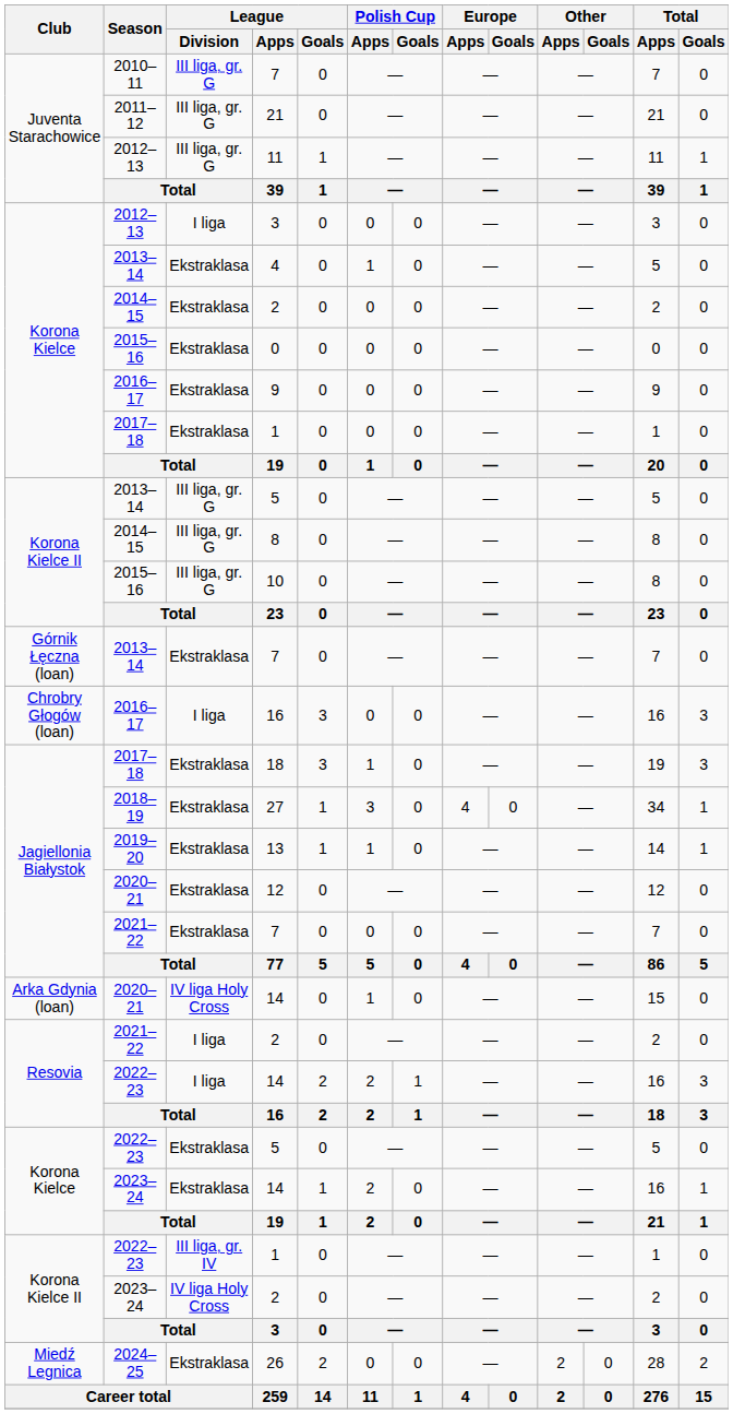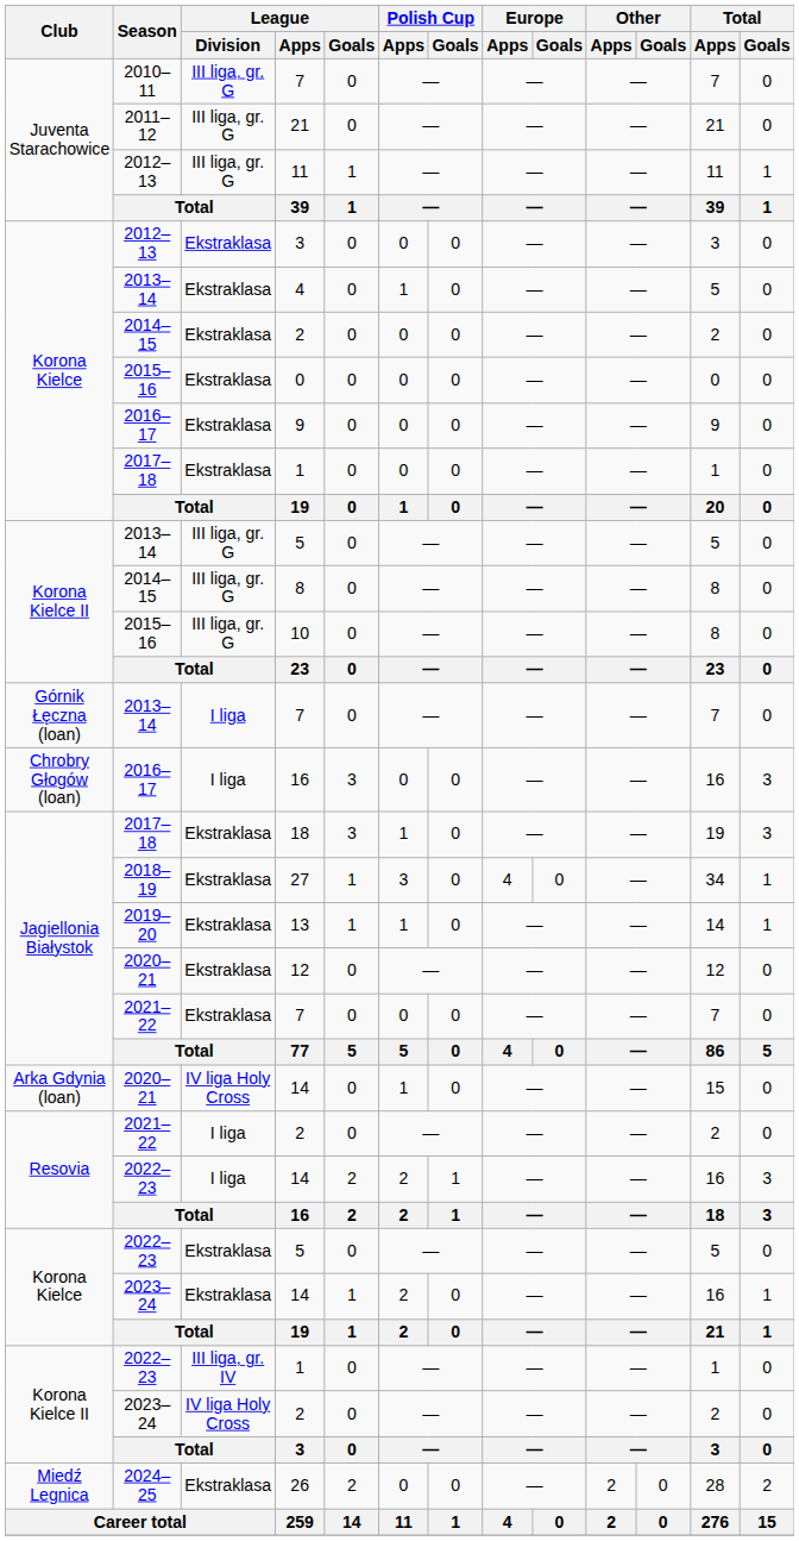 <table class="wikitable" style="text-align: center;">
 <tr>
 <th rowspan="2">Club</th>
 <th rowspan="2">Season</th>
 <th colspan="3">League</th>
 <th colspan="2"><a href='#'>Polish Cup</a></th>
 <th colspan="2">Europe</th>
 <th colspan="2">Other</th>
 <th colspan="2">Total</th>
 </tr>
 <tr>
 <th>Division</th>
 <th>Apps</th>
 <th>Goals</th>
 <th>Apps</th>
 <th>Goals</th>
 <th>Apps</th>
 <th>Goals</th>
 <th>Apps</th>
 <th>Goals</th>
 <th>Apps</th>
 <th>Goals</th>
 </tr>
 <tr>
 <td rowspan="4">Juventa Starachowice</td>
 <td>2010–11</td>
 <td><a href='#'>III liga, gr. G</a></td>
 <td>7</td>
 <td>0</td>
 <td colspan="2">—</td>
 <td colspan="2">—</td>
 <td colspan="2">—</td>
 <td>7</td>
 <td>0</td>
 </tr>
 <tr>
 <td>2011–12</td>
 <td>III liga, gr. G</td>
 <td>21</td>
 <td>0</td>
 <td colspan="2">—</td>
 <td colspan="2">—</td>
 <td colspan="2">—</td>
 <td>21</td>
 <td>0</td>
 </tr>
 <tr>
 <td>2012–13</td>
 <td>III liga, gr. G</td>
 <td>11</td>
 <td>1</td>
 <td colspan="2">—</td>
 <td colspan="2">—</td>
 <td colspan="2">—</td>
 <td>11</td>
 <td>1</td>
 </tr>
 <tr>
 <th colspan="2">Total</th>
 <th>39</th>
 <th>1</th>
 <th colspan="2">—</th>
 <th colspan="2">—</th>
 <th colspan="2">—</th>
 <th>39</th>
 <th>1</th>
 </tr>
 <tr>
 <td rowspan="7"><a href='#'>Korona Kielce</a></td>
 <td><a href='#'>2012–13</a></td>
-<td>I liga</td>
+<td><a href='#'>Ekstraklasa</a></td>
 <td>3</td>
 <td>0</td>
 <td>0</td>
 <td>0</td>
 <td colspan="2">—</td>
 <td colspan="2">—</td>
 <td>3</td>
 <td>0</td>
 </tr>
 <tr>
 <td><a href='#'>2013–14</a></td>
 <td>Ekstraklasa</td>
 <td>4</td>
 <td>0</td>
 <td>1</td>
 <td>0</td>
 <td colspan="2">—</td>
 <td colspan="2">—</td>
 <td>5</td>
 <td>0</td>
 </tr>
 <tr>
 <td><a href='#'>2014–15</a></td>
 <td>Ekstraklasa</td>
 <td>2</td>
 <td>0</td>
 <td>0</td>
 <td>0</td>
 <td colspan="2">—</td>
 <td colspan="2">—</td>
 <td>2</td>
 <td>0</td>
 </tr>
 <tr>
 <td><a href='#'>2015–16</a></td>
 <td>Ekstraklasa</td>
 <td>0</td>
 <td>0</td>
 <td>0</td>
 <td>0</td>
 <td colspan="2">—</td>
 <td colspan="2">—</td>
 <td>0</td>
 <td>0</td>
 </tr>
 <tr>
 <td><a href='#'>2016–17</a></td>
 <td>Ekstraklasa</td>
 <td>9</td>
 <td>0</td>
 <td>0</td>
 <td>0</td>
 <td colspan="2">—</td>
 <td colspan="2">—</td>
 <td>9</td>
 <td>0</td>
 </tr>
 <tr>
 <td><a href='#'>2017–18</a></td>
 <td>Ekstraklasa</td>
 <td>1</td>
 <td>0</td>
 <td>0</td>
 <td>0</td>
 <td colspan="2">—</td>
 <td colspan="2">—</td>
 <td>1</td>
 <td>0</td>
 </tr>
 <tr>
 <th colspan="2">Total</th>
 <th>19</th>
 <th>0</th>
 <th>1</th>
 <th>0</th>
 <th colspan="2">—</th>
 <th colspan="2">—</th>
 <th>20</th>
 <th>0</th>
 </tr>
 <tr>
 <td rowspan="4"><a href='#'>Korona Kielce II</a></td>
 <td>2013–14</td>
 <td>III liga, gr. G</td>
 <td>5</td>
 <td>0</td>
 <td colspan="2">—</td>
 <td colspan="2">—</td>
 <td colspan="2">—</td>
 <td>5</td>
 <td>0</td>
 </tr>
 <tr>
 <td>2014–15</td>
 <td>III liga, gr. G</td>
 <td>8</td>
 <td>0</td>
 <td colspan="2">—</td>
 <td colspan="2">—</td>
 <td colspan="2">—</td>
 <td>8</td>
 <td>0</td>
 </tr>
 <tr>
 <td>2015–16</td>
 <td>III liga, gr. G</td>
 <td>10</td>
 <td>0</td>
 <td colspan="2">—</td>
 <td colspan="2">—</td>
 <td colspan="2">—</td>
 <td>8</td>
 <td>0</td>
 </tr>
 <tr>
 <th colspan="2">Total</th>
 <th>23</th>
 <th>0</th>
 <th colspan="2">—</th>
 <th colspan="2">—</th>
 <th colspan="2">—</th>
 <th>23</th>
 <th>0</th>
 </tr>
 <tr>
 <td><a href='#'>Górnik Łęczna</a> (loan)</td>
 <td><a href='#'>2013–14</a></td>
-<td>Ekstraklasa</td>
+<td><a href='#'>I liga</a></td>
 <td>7</td>
 <td>0</td>
 <td colspan="2">—</td>
 <td colspan="2">—</td>
 <td colspan="2">—</td>
 <td>7</td>
 <td>0</td>
 </tr>
 <tr>
 <td><a href='#'>Chrobry Głogów</a> (loan)</td>
 <td><a href='#'>2016–17</a></td>
 <td>I liga</td>
 <td>16</td>
 <td>3</td>
 <td>0</td>
 <td>0</td>
 <td colspan="2">—</td>
 <td colspan="2">—</td>
 <td>16</td>
 <td>3</td>
 </tr>
 <tr>
 <td rowspan="6"><a href='#'>Jagiellonia Białystok</a></td>
 <td><a href='#'>2017–18</a></td>
 <td>Ekstraklasa</td>
 <td>18</td>
 <td>3</td>
 <td>1</td>
 <td>0</td>
 <td colspan="2">—</td>
 <td colspan="2">—</td>
 <td>19</td>
 <td>3</td>
 </tr>
 <tr>
 <td><a href='#'>2018–19</a></td>
 <td>Ekstraklasa</td>
 <td>27</td>
 <td>1</td>
 <td>3</td>
 <td>0</td>
 <td>4</td>
 <td>0</td>
 <td colspan="2">—</td>
 <td>34</td>
 <td>1</td>
 </tr>
 <tr>
 <td><a href='#'>2019–20</a></td>
 <td>Ekstraklasa</td>
 <td>13</td>
 <td>1</td>
 <td>1</td>
 <td>0</td>
 <td colspan="2">—</td>
 <td colspan="2">—</td>
 <td>14</td>
 <td>1</td>
 </tr>
 <tr>
 <td><a href='#'>2020–21</a></td>
 <td>Ekstraklasa</td>
 <td>12</td>
 <td>0</td>
 <td colspan="2">—</td>
 <td colspan="2">—</td>
 <td colspan="2">—</td>
 <td>12</td>
 <td>0</td>
 </tr>
 <tr>
 <td><a href='#'>2021–22</a></td>
 <td>Ekstraklasa</td>
 <td>7</td>
 <td>0</td>
 <td>0</td>
 <td>0</td>
 <td colspan="2">—</td>
 <td colspan="2">—</td>
 <td>7</td>
 <td>0</td>
 </tr>
 <tr>
 <th colspan="2">Total</th>
 <th>77</th>
 <th>5</th>
 <th>5</th>
 <th>0</th>
 <th>4</th>
 <th>0</th>
 <th colspan="2">—</th>
 <th>86</th>
 <th>5</th>
 </tr>
 <tr>
 <td><a href='#'>Arka Gdynia</a> (loan)</td>
 <td><a href='#'>2020–21</a></td>
 <td><a href='#'>IV liga Holy Cross</a></td>
 <td>14</td>
 <td>0</td>
 <td>1</td>
 <td>0</td>
 <td colspan="2">—</td>
 <td colspan="2">—</td>
 <td>15</td>
 <td>0</td>
 </tr>
 <tr>
 <td rowspan="3"><a href='#'>Resovia</a></td>
 <td><a href='#'>2021–22</a></td>
 <td>I liga</td>
 <td>2</td>
 <td>0</td>
 <td colspan="2">—</td>
 <td colspan="2">—</td>
 <td colspan="2">—</td>
 <td>2</td>
 <td>0</td>
 </tr>
 <tr>
 <td><a href='#'>2022–23</a></td>
 <td>I liga</td>
 <td>14</td>
 <td>2</td>
 <td>2</td>
 <td>1</td>
 <td colspan="2">—</td>
 <td colspan="2">—</td>
 <td>16</td>
 <td>3</td>
 </tr>
 <tr>
 <th colspan="2">Total</th>
 <th>16</th>
 <th>2</th>
 <th>2</th>
 <th>1</th>
 <th colspan="2">—</th>
 <th colspan="2">—</th>
 <th>18</th>
 <th>3</th>
 </tr>
 <tr>
 <td rowspan="3">Korona Kielce</td>
 <td><a href='#'>2022–23</a></td>
 <td>Ekstraklasa</td>
 <td>5</td>
 <td>0</td>
 <td colspan="2">—</td>
 <td colspan="2">—</td>
 <td colspan="2">—</td>
 <td>5</td>
 <td>0</td>
 </tr>
 <tr>
 <td><a href='#'>2023–24</a></td>
 <td>Ekstraklasa</td>
 <td>14</td>
 <td>1</td>
 <td>2</td>
 <td>0</td>
 <td colspan="2">—</td>
 <td colspan="2">—</td>
 <td>16</td>
 <td>1</td>
 </tr>
 <tr>
 <th colspan="2">Total</th>
 <th>19</th>
 <th>1</th>
 <th>2</th>
 <th>0</th>
 <th colspan="2">—</th>
 <th colspan="2">—</th>
 <th>21</th>
 <th>1</th>
 </tr>
 <tr>
 <td rowspan="3">Korona Kielce II</td>
 <td><a href='#'>2022–23</a></td>
 <td><a href='#'>III liga, gr. IV</a></td>
 <td>1</td>
 <td>0</td>
 <td colspan="2">—</td>
 <td colspan="2">—</td>
 <td colspan="2">—</td>
 <td>1</td>
 <td>0</td>
 </tr>
 <tr>
 <td>2023–24</td>
 <td><a href='#'>IV liga Holy Cross</a></td>
 <td>2</td>
 <td>0</td>
 <td colspan="2">—</td>
 <td colspan="2">—</td>
 <td colspan="2">—</td>
 <td>2</td>
 <td>0</td>
 </tr>
 <tr>
 <th colspan="2">Total</th>
 <th>3</th>
 <th>0</th>
 <th colspan="2">—</th>
 <th colspan="2">—</th>
 <th colspan="2">—</th>
 <th>3</th>
 <th>0</th>
 </tr>
 <tr>
 <td><a href='#'>Miedź Legnica</a></td>
 <td><a href='#'>2024–25</a></td>
 <td>Ekstraklasa</td>
 <td>26</td>
 <td>2</td>
 <td>0</td>
 <td>0</td>
 <td colspan="2">—</td>
 <td>2</td>
 <td>0</td>
 <td>28</td>
 <td>2</td>
 </tr>
 <tr>
 <th colspan="3">Career total</th>
 <th>259</th>
 <th>14</th>
 <th>11</th>
 <th>1</th>
 <th>4</th>
 <th>0</th>
 <th>2</th>
 <th>0</th>
 <th>276</th>
 <th>15</th>
 </tr>
 <tr>
 </tr>
 </table>
